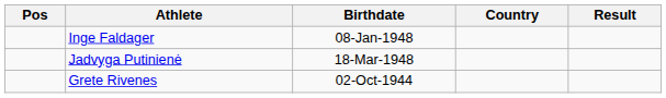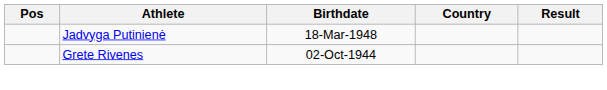 <table class="wikitable"  style="text-align:center; width:60%;">
 <tr>
 <th>Pos</th>
 <th>Athlete</th>
 <th>Birthdate</th>
 <th>Country</th>
 <th>Result</th>
-</tr>
-<tr>
-<td align=center></td>
-<td align=left><a href='#'>Inge Faldager</a></td>
-<td>08-Jan-1948</td>
-<td align=left></td>
-<td></td>
 </tr>
 <tr>
 <td align=center></td>
 <td align=left><a href='#'>Jadvyga Putinienė</a></td>
 <td>18-Mar-1948</td>
 <td align=left></td>
 <td></td>
 </tr>
 <tr>
 <td align=center></td>
 <td align=left><a href='#'>Grete Rivenes</a></td>
 <td>02-Oct-1944</td>
 <td align=left></td>
 <td></td>
 </tr>
 </table>
